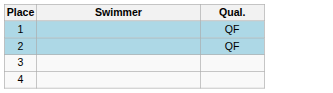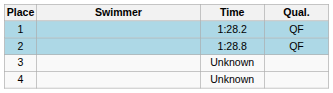 <table class=wikitable style="text-align:center">
 <tr>
 <th>Place</th>
 <th width=240>Swimmer</th>
+<th width=90>Time</th>
 <th width=90>Qual.</th>
 </tr>
 <tr bgcolor=lightblue>
 <td>1</td>
 <td align=left></td>
+<td>1:28.2</td>
 <td>QF</td>
 </tr>
 <tr bgcolor=lightblue>
 <td>2</td>
 <td align=left></td>
+<td>1:28.8</td>
 <td>QF</td>
 </tr>
 <tr>
 <td>3</td>
 <td align=left></td>
+<td>Unknown</td>
 <td></td>
 </tr>
 <tr>
 <td>4</td>
 <td align=left></td>
+<td>Unknown</td>
 <td></td>
 </tr>
 </table>
